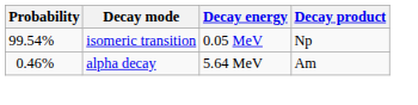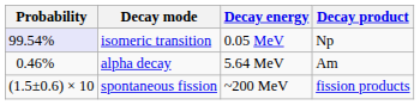 <table class="wikitable">
 <tr>
 <th>Probability</th>
 <th>Decay mode</th>
 <th><a href='#'>Decay energy</a></th>
 <th><a href='#'>Decay product</a></th>
 </tr>
 <tr>
-<td>99.54%</td>
+<td style="background: lavender;">99.54%</td>
 <td><a href='#'>isomeric transition</a></td>
 <td>0.05 <a href='#'>MeV</a></td>
 <td>Np</td>
 </tr>
 <tr>
 <td>  0.46%</td>
 <td><a href='#'>alpha decay</a></td>
 <td>5.64 MeV</td>
 <td>Am</td>
 </tr>
+<tr>
+<td>(1.5±0.6) × 10</td>
+<td><a href='#'>spontaneous fission</a></td>
+<td>~200 MeV</td>
+<td><a href='#'>fission products</a></td>
+</tr>
 </table>
